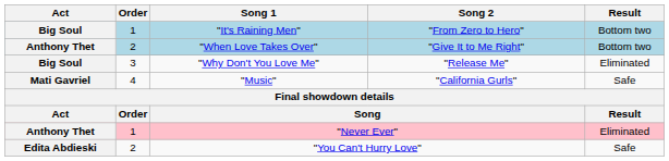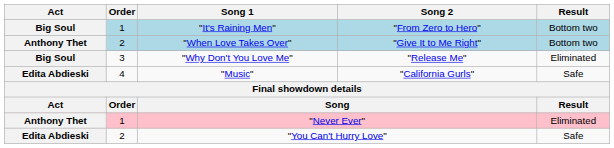 <table class="wikitable plainrowheaders" style="text-align:center;">
 <tr>
 <th scope="col" style="width:10em;">Act</th>
 <th scope="col">Order</th>
 <th scope="col" style="width:20em;">Song 1</th>
 <th scope="col" style="width:20em;">Song 2</th>
 <th scope="col" style="width:7em;">Result</th>
 </tr>
 <tr style="background:lightblue;">
 <th scope="row">Big Soul</th>
 <td>1</td>
 <td>"<a href='#'>It's Raining Men</a>"</td>
 <td>"<a href='#'>From Zero to Hero</a>"</td>
 <td>Bottom two</td>
 </tr>
 <tr style="background:lightblue;">
 <th scope="row">Anthony Thet</th>
 <td>2</td>
 <td>"<a href='#'>When Love Takes Over</a>"</td>
 <td>"<a href='#'>Give It to Me Right</a>"</td>
 <td>Bottom two</td>
 </tr>
 <tr>
 <th scope="row">Big Soul</th>
 <td>3</td>
 <td>"<a href='#'>Why Don't You Love Me</a>"</td>
 <td>"<a href='#'>Release Me</a>"</td>
 <td>Eliminated</td>
 </tr>
 <tr>
-<th scope="row">Mati Gavriel</th>
+<th scope="row">Edita Abdieski</th>
 <td>4</td>
 <td>"<a href='#'>Music</a>"</td>
 <td>"<a href='#'>California Gurls</a>"</td>
 <td>Safe</td>
 </tr>
 <tr>
 <th colspan=5>Final showdown details</th>
 </tr>
 <tr>
 <th scope="col"style="width:10em;">Act</th>
 <th scope="col">Order</th>
 <th scope="col" style="width:16em;" colspan=2>Song</th>
 <th scope="col" style="width:6em;">Result</th>
 </tr>
 <tr style="background:pink;">
 <th scope="row">Anthony Thet</th>
 <td>1</td>
 <td colspan=2>"<a href='#'>Never Ever</a>"</td>
 <td>Eliminated</td>
 </tr>
 <tr>
 <th scope="row">Edita Abdieski</th>
 <td>2</td>
 <td colspan=2>"<a href='#'>You Can't Hurry Love</a>"</td>
 <td>Safe</td>
 </tr>
 </table>
